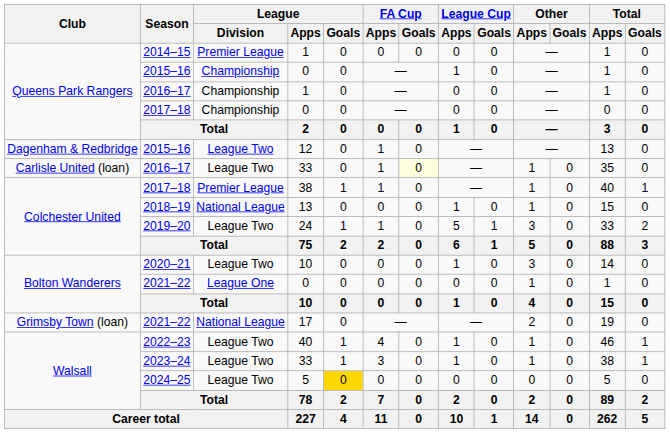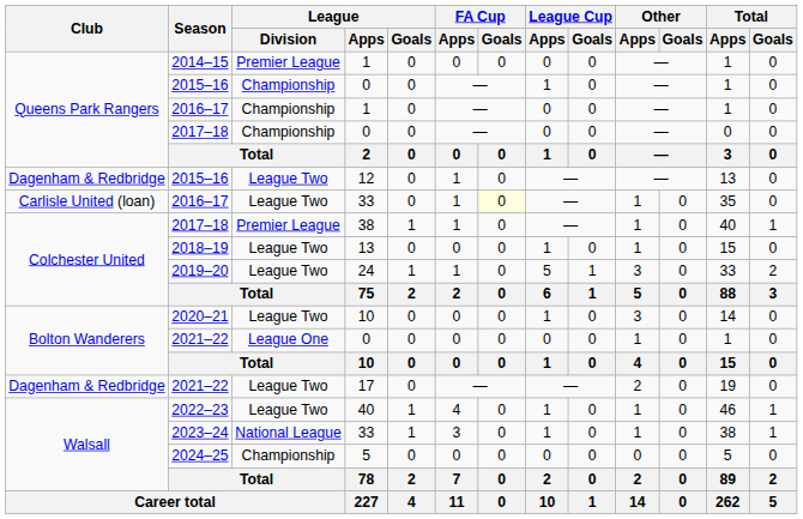 <table class=wikitable style="text-align: center">
 <tr>
 <th rowspan=2>Club</th>
 <th rowspan=2>Season</th>
 <th colspan=3>League</th>
 <th colspan=2><a href='#'>FA Cup</a></th>
 <th colspan=2><a href='#'>League Cup</a></th>
 <th colspan=2>Other</th>
 <th colspan=2>Total</th>
 </tr>
 <tr>
 <th>Division</th>
 <th>Apps</th>
 <th>Goals</th>
 <th>Apps</th>
 <th>Goals</th>
 <th>Apps</th>
 <th>Goals</th>
 <th>Apps</th>
 <th>Goals</th>
 <th>Apps</th>
 <th>Goals</th>
 </tr>
 <tr>
 <td rowspan=5><a href='#'>Queens Park Rangers</a></td>
 <td><a href='#'>2014–15</a></td>
 <td><a href='#'>Premier League</a></td>
 <td>1</td>
 <td>0</td>
 <td>0</td>
 <td>0</td>
 <td>0</td>
 <td>0</td>
 <td colspan=2>—</td>
 <td>1</td>
 <td>0</td>
 </tr>
 <tr>
 <td><a href='#'>2015–16</a></td>
 <td><a href='#'>Championship</a></td>
 <td>0</td>
 <td>0</td>
 <td colspan=2>—</td>
 <td>1</td>
 <td>0</td>
 <td colspan=2>—</td>
 <td>1</td>
 <td>0</td>
 </tr>
 <tr>
 <td><a href='#'>2016–17</a></td>
 <td>Championship</td>
 <td>1</td>
 <td>0</td>
 <td colspan=2>—</td>
 <td>0</td>
 <td>0</td>
 <td colspan=2>—</td>
 <td>1</td>
 <td>0</td>
 </tr>
 <tr>
 <td><a href='#'>2017–18</a></td>
 <td>Championship</td>
 <td>0</td>
 <td>0</td>
 <td colspan=2>—</td>
 <td>0</td>
 <td>0</td>
 <td colspan=2>—</td>
 <td>0</td>
 <td>0</td>
 </tr>
 <tr>
 <th colspan=2>Total</th>
 <th>2</th>
 <th>0</th>
 <th>0</th>
 <th>0</th>
 <th>1</th>
 <th>0</th>
 <th colspan=2>—</th>
 <th>3</th>
 <th>0</th>
 </tr>
 <tr>
 <td><a href='#'>Dagenham & Redbridge</a></td>
 <td><a href='#'>2015–16</a></td>
 <td><a href='#'>League Two</a></td>
 <td>12</td>
 <td>0</td>
 <td>1</td>
 <td>0</td>
 <td colspan=2>—</td>
 <td colspan=2>—</td>
 <td>13</td>
 <td>0</td>
 </tr>
 <tr>
 <td><a href='#'>Carlisle United</a> (loan)</td>
 <td><a href='#'>2016–17</a></td>
 <td>League Two</td>
 <td>33</td>
 <td>0</td>
 <td>1</td>
 <td style="background: lightyellow;">0</td>
 <td colspan=2>—</td>
 <td>1</td>
 <td>0</td>
 <td>35</td>
 <td>0</td>
 </tr>
 <tr>
 <td rowspan=4><a href='#'>Colchester United</a></td>
 <td><a href='#'>2017–18</a></td>
 <td><a href='#'>Premier League</a></td>
 <td>38</td>
 <td>1</td>
 <td>1</td>
 <td>0</td>
 <td colspan=2>—</td>
 <td>1</td>
 <td>0</td>
 <td>40</td>
 <td>1</td>
 </tr>
 <tr>
 <td><a href='#'>2018–19</a></td>
-<td><a href='#'>National League</a></td>
+<td>League Two</td>
 <td>13</td>
 <td>0</td>
 <td>0</td>
 <td>0</td>
 <td>1</td>
 <td>0</td>
 <td>1</td>
 <td>0</td>
 <td>15</td>
 <td>0</td>
 </tr>
 <tr>
 <td><a href='#'>2019–20</a></td>
 <td>League Two</td>
 <td>24</td>
 <td>1</td>
 <td>1</td>
 <td>0</td>
 <td>5</td>
 <td>1</td>
 <td>3</td>
 <td>0</td>
 <td>33</td>
 <td>2</td>
 </tr>
 <tr>
 <th colspan=2>Total</th>
 <th>75</th>
 <th>2</th>
 <th>2</th>
 <th>0</th>
 <th>6</th>
 <th>1</th>
 <th>5</th>
 <th>0</th>
 <th>88</th>
 <th>3</th>
 </tr>
 <tr>
 <td rowspan=3><a href='#'>Bolton Wanderers</a></td>
 <td><a href='#'>2020–21</a></td>
 <td>League Two</td>
 <td>10</td>
 <td>0</td>
 <td>0</td>
 <td>0</td>
 <td>1</td>
 <td>0</td>
 <td>3</td>
 <td>0</td>
 <td>14</td>
 <td>0</td>
 </tr>
 <tr>
 <td><a href='#'>2021–22</a></td>
 <td><a href='#'>League One</a></td>
 <td>0</td>
 <td>0</td>
 <td>0</td>
 <td>0</td>
 <td>0</td>
 <td>0</td>
 <td>1</td>
 <td>0</td>
 <td>1</td>
 <td>0</td>
 </tr>
 <tr>
 <th colspan=2>Total</th>
 <th>10</th>
 <th>0</th>
 <th>0</th>
 <th>0</th>
 <th>1</th>
 <th>0</th>
 <th>4</th>
 <th>0</th>
 <th>15</th>
 <th>0</th>
 </tr>
 <tr>
-<td><a href='#'>Grimsby Town</a> (loan)</td>
+<td><a href='#'>Dagenham & Redbridge</a></td>
 <td><a href='#'>2021–22</a></td>
-<td><a href='#'>National League</a></td>
+<td>League Two</td>
 <td>17</td>
 <td>0</td>
 <td colspan=2>—</td>
 <td colspan=2>—</td>
 <td>2</td>
 <td>0</td>
 <td>19</td>
 <td>0</td>
 </tr>
 <tr>
 <td rowspan=4><a href='#'>Walsall</a></td>
 <td><a href='#'>2022–23</a></td>
 <td>League Two</td>
 <td>40</td>
 <td>1</td>
 <td>4</td>
 <td>0</td>
 <td>1</td>
 <td>0</td>
 <td>1</td>
 <td>0</td>
 <td>46</td>
 <td>1</td>
 </tr>
 <tr>
 <td><a href='#'>2023–24</a></td>
-<td>League Two</td>
+<td><a href='#'>National League</a></td>
 <td>33</td>
 <td>1</td>
 <td>3</td>
 <td>0</td>
 <td>1</td>
 <td>0</td>
 <td>1</td>
 <td>0</td>
 <td>38</td>
 <td>1</td>
 </tr>
 <tr>
 <td><a href='#'>2024–25</a></td>
-<td>League Two</td>
+<td>Championship</td>
 <td>5</td>
-<td style="background: gold;">0</td>
+<td>0</td>
 <td>0</td>
 <td>0</td>
 <td>0</td>
 <td>0</td>
 <td>0</td>
 <td>0</td>
 <td>5</td>
 <td>0</td>
 </tr>
 <tr>
 <th colspan=2>Total</th>
 <th>78</th>
 <th>2</th>
 <th>7</th>
 <th>0</th>
 <th>2</th>
 <th>0</th>
 <th>2</th>
 <th>0</th>
 <th>89</th>
 <th>2</th>
 </tr>
 <tr>
 <th colspan=3>Career total</th>
 <th>227</th>
 <th>4</th>
 <th>11</th>
 <th>0</th>
 <th>10</th>
 <th>1</th>
 <th>14</th>
 <th>0</th>
 <th>262</th>
 <th>5</th>
 </tr>
 </table>
